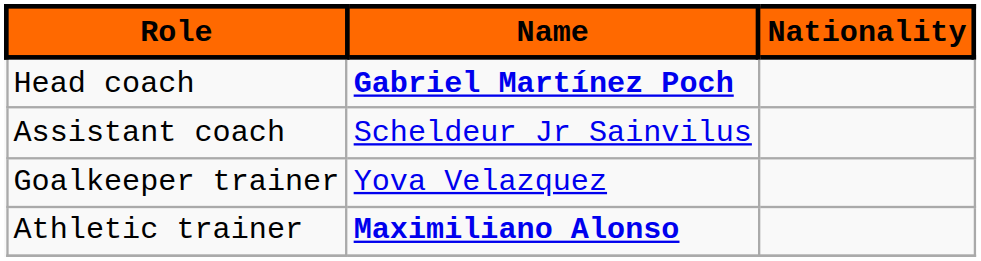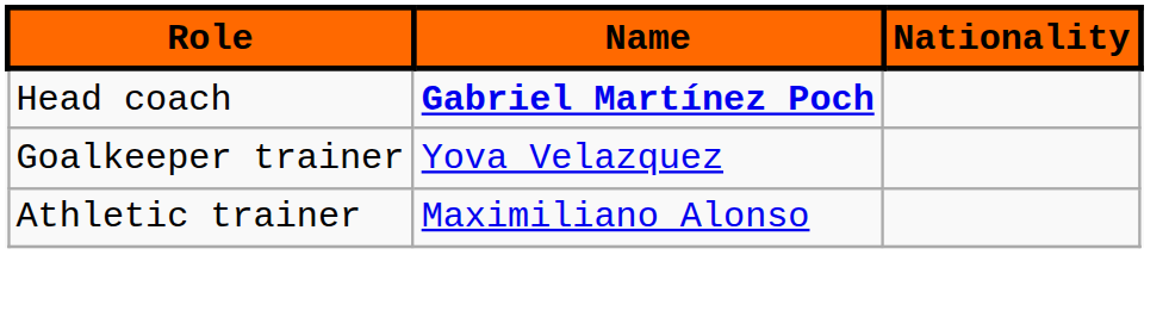 <table class="wikitable sortable">
 <tr>
 <th style="background-color:#ff6900; color:#000000; border:2px solid #000000;" scope="col">Role</th>
 <th style="background-color:#ff6900; color:#000000; border:2px solid #000000;" scope="col">Name</th>
 <th style="background-color:#ff6900; color:#000000; border:2px solid #000000;" scope="col">Nationality</th>
 </tr>
 <tr>
 <td>Head coach</td>
 <td><strong><a href='#'>Gabriel Martínez Poch</a></strong></td>
 <td></td>
 </tr>
 <tr>
-<td>Assistant coach</td>
-<td><a href='#'>Scheldeur Jr Sainvilus</a></td>
-<td></td>
-</tr>
-<tr>
 <td>Goalkeeper trainer</td>
 <td><a href='#'>Yova Velazquez</a></td>
 <td></td>
 </tr>
 <tr>
 <td>Athletic trainer</td>
-<td><strong><a href='#'>Maximiliano Alonso</a></strong></td>
+<td><a href='#'>Maximiliano Alonso</a></td>
 <td></td>
 </tr>
 <tr>
 </tr>
 </table>
